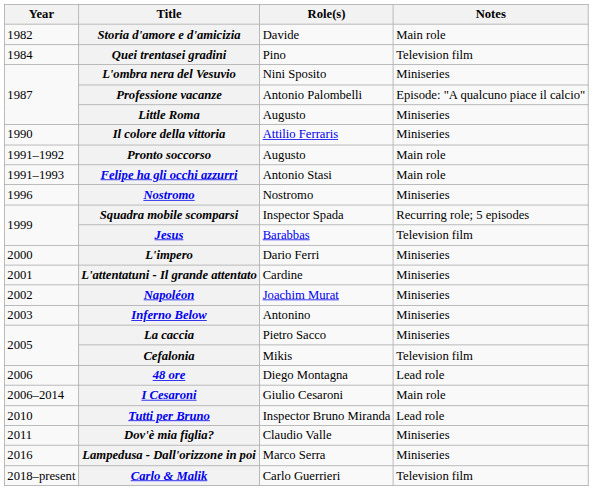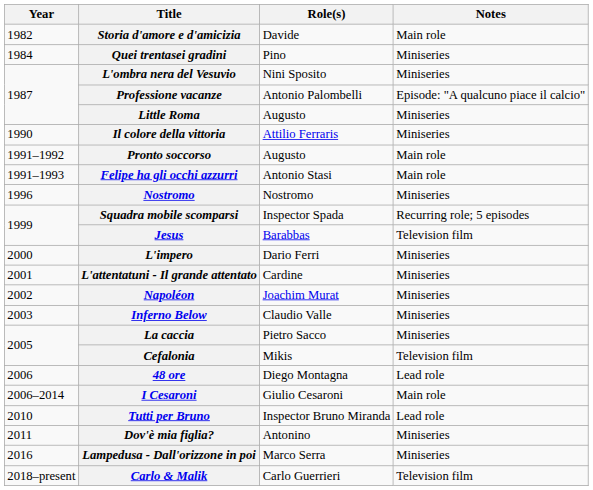 <table class="wikitable plainrowheaders sortable">
 <tr>
 <th scope="col">Year</th>
 <th scope="col">Title</th>
 <th scope="col">Role(s)</th>
 <th scope="col" class="unsortable">Notes</th>
 </tr>
 <tr>
 <td>1982</td>
 <th scope="row"><em>Storia d'amore e d'amicizia</em></th>
 <td>Davide</td>
 <td>Main role</td>
 </tr>
 <tr>
 <td>1984</td>
 <th scope="row"><em>Quei trentasei gradini</em></th>
 <td>Pino</td>
-<td>Television film</td>
+<td>Miniseries</td>
 </tr>
 <tr>
 <td rowspan="3">1987</td>
 <th scope="row"><em>L'ombra nera del Vesuvio</em></th>
 <td>Nini Sposito</td>
 <td>Miniseries</td>
 </tr>
 <tr>
 <th scope="row"><em>Professione vacanze</em></th>
 <td>Antonio Palombelli</td>
 <td>Episode: "A qualcuno piace il calcio"</td>
 </tr>
 <tr>
 <th scope="row"><em>Little Roma</em></th>
 <td>Augusto</td>
 <td>Miniseries</td>
 </tr>
 <tr>
 <td>1990</td>
 <th scope="row"><em>Il colore della vittoria</em></th>
 <td><a href='#'>Attilio Ferraris</a></td>
 <td>Miniseries</td>
 </tr>
 <tr>
 <td>1991–1992</td>
 <th scope="row"><em>Pronto soccorso</em></th>
 <td>Augusto</td>
 <td>Main role</td>
 </tr>
 <tr>
 <td>1991–1993</td>
 <th scope="row"><em><a href='#'>Felipe ha gli occhi azzurri</a></em></th>
 <td>Antonio Stasi</td>
 <td>Main role</td>
 </tr>
 <tr>
 <td>1996</td>
 <th scope="row"><em><a href='#'>Nostromo</a></em></th>
 <td>Nostromo</td>
 <td>Miniseries</td>
 </tr>
 <tr>
 <td rowspan="2">1999</td>
 <th scope="row"><em>Squadra mobile scomparsi</em></th>
 <td>Inspector Spada</td>
 <td>Recurring role; 5 episodes</td>
 </tr>
 <tr>
 <th scope="row"><em><a href='#'>Jesus</a></em></th>
 <td><a href='#'>Barabbas</a></td>
 <td>Television film</td>
 </tr>
 <tr>
 <td>2000</td>
 <th scope="row"><em>L'impero</em></th>
 <td>Dario Ferri</td>
 <td>Miniseries</td>
 </tr>
 <tr>
 <td>2001</td>
 <th scope="row"><em>L'attentatuni - Il grande attentato</em></th>
 <td>Cardine</td>
 <td>Miniseries</td>
 </tr>
 <tr>
 <td>2002</td>
 <th scope="row"><em><a href='#'>Napoléon</a></em></th>
 <td><a href='#'>Joachim Murat</a></td>
 <td>Miniseries</td>
 </tr>
 <tr>
 <td>2003</td>
 <th scope="row"><em><a href='#'>Inferno Below</a></em></th>
-<td>Antonino</td>
+<td>Claudio Valle</td>
 <td>Miniseries</td>
 </tr>
 <tr>
 <td rowspan="2">2005</td>
 <th scope="row"><em>La caccia</em></th>
 <td>Pietro Sacco</td>
 <td>Miniseries</td>
 </tr>
 <tr>
 <th scope="row"><em>Cefalonia</em></th>
 <td>Mikis</td>
 <td>Television film</td>
 </tr>
 <tr>
 <td>2006</td>
 <th scope="row"><em><a href='#'>48 ore</a></em></th>
 <td>Diego Montagna</td>
 <td>Lead role</td>
 </tr>
 <tr>
 <td>2006–2014</td>
 <th scope="row"><em><a href='#'>I Cesaroni</a></em></th>
 <td>Giulio Cesaroni</td>
 <td>Main role</td>
 </tr>
 <tr>
 <td>2010</td>
 <th scope="row"><em><a href='#'>Tutti per Bruno</a></em></th>
 <td>Inspector Bruno Miranda</td>
 <td>Lead role</td>
 </tr>
 <tr>
 <td>2011</td>
 <th scope="row"><em>Dov'è mia figlia?</em></th>
-<td>Claudio Valle</td>
+<td>Antonino</td>
 <td>Miniseries</td>
 </tr>
 <tr>
 <td>2016</td>
 <th scope="row"><em>Lampedusa - Dall'orizzone in poi</em></th>
 <td>Marco Serra</td>
 <td>Miniseries</td>
 </tr>
 <tr>
 <td>2018–present</td>
 <th scope="row"><em><a href='#'>Carlo & Malik</a></em></th>
 <td>Carlo Guerrieri</td>
 <td>Television film</td>
 </tr>
 </table>
